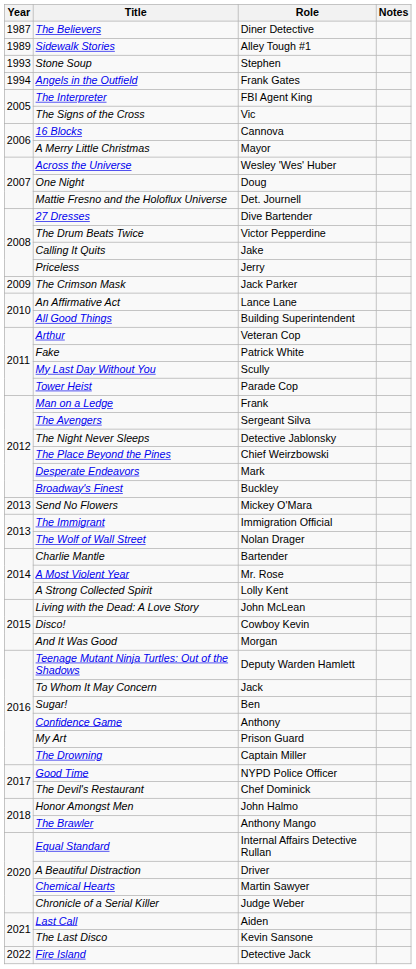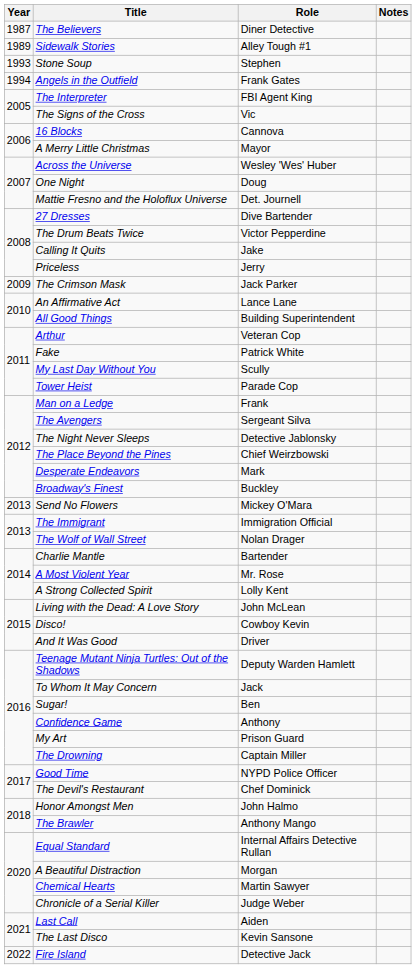 <table class="wikitable sortable">
 <tr>
 <th>Year</th>
 <th>Title</th>
 <th>Role</th>
 <th>Notes</th>
 </tr>
 <tr>
 <td>1987</td>
 <td><em><a href='#'>The Believers</a></em></td>
 <td>Diner Detective</td>
 <td></td>
 </tr>
 <tr>
 <td>1989</td>
 <td><em><a href='#'>Sidewalk Stories</a></em></td>
 <td>Alley Tough #1</td>
 <td></td>
 </tr>
 <tr>
 <td>1993</td>
 <td><em>Stone Soup</em></td>
 <td>Stephen</td>
 <td></td>
 </tr>
 <tr>
 <td>1994</td>
 <td><a href='#'><em>Angels in the Outfield</em></a></td>
 <td>Frank Gates</td>
 <td></td>
 </tr>
 <tr>
 <td rowspan=2>2005</td>
 <td><em><a href='#'>The Interpreter</a></em></td>
 <td>FBI Agent King</td>
 <td></td>
 </tr>
 <tr>
 <td><em>The Signs of the Cross</em></td>
 <td>Vic</td>
 <td></td>
 </tr>
 <tr>
 <td rowspan=2>2006</td>
 <td><em><a href='#'>16 Blocks</a></em></td>
 <td>Cannova</td>
 <td></td>
 </tr>
 <tr>
 <td><em>A Merry Little Christmas</em></td>
 <td>Mayor</td>
 <td></td>
 </tr>
 <tr>
 <td rowspan=3>2007</td>
 <td><a href='#'><em>Across the Universe</em></a></td>
 <td>Wesley 'Wes' Huber</td>
 <td></td>
 </tr>
 <tr>
 <td><em>One Night</em></td>
 <td>Doug</td>
 <td></td>
 </tr>
 <tr>
 <td><em>Mattie Fresno and the Holoflux Universe</em></td>
 <td>Det. Journell</td>
 <td></td>
 </tr>
 <tr>
 <td rowspan=4>2008</td>
 <td><em><a href='#'>27 Dresses</a></em></td>
 <td>Dive Bartender</td>
 <td></td>
 </tr>
 <tr>
 <td><em>The Drum Beats Twice</em></td>
 <td>Victor Pepperdine</td>
 <td></td>
 </tr>
 <tr>
 <td><em>Calling It Quits</em></td>
 <td>Jake</td>
 <td></td>
 </tr>
 <tr>
 <td><em>Priceless</em></td>
 <td>Jerry</td>
 <td></td>
 </tr>
 <tr>
 <td>2009</td>
 <td><em>The Crimson Mask</em></td>
 <td>Jack Parker</td>
 <td></td>
 </tr>
 <tr>
 <td rowspan=2>2010</td>
 <td><em>An Affirmative Act</em></td>
 <td>Lance Lane</td>
 <td></td>
 </tr>
 <tr>
 <td><a href='#'><em>All Good Things</em></a></td>
 <td>Building Superintendent</td>
 <td></td>
 </tr>
 <tr>
 <td rowspan=4>2011</td>
 <td><a href='#'><em>Arthur</em></a></td>
 <td>Veteran Cop</td>
 <td></td>
 </tr>
 <tr>
 <td><em>Fake</em></td>
 <td>Patrick White</td>
 <td></td>
 </tr>
 <tr>
 <td><em><a href='#'>My Last Day Without You</a></em></td>
 <td>Scully</td>
 <td></td>
 </tr>
 <tr>
 <td><em><a href='#'>Tower Heist</a></em></td>
 <td>Parade Cop</td>
 <td></td>
 </tr>
 <tr>
 <td rowspan=6>2012</td>
 <td><em><a href='#'>Man on a Ledge</a></em></td>
 <td>Frank</td>
 <td></td>
 </tr>
 <tr>
 <td><a href='#'><em>The Avengers</em></a></td>
 <td>Sergeant Silva</td>
 <td></td>
 </tr>
 <tr>
 <td><em>The Night Never Sleeps</em></td>
 <td>Detective Jablonsky</td>
 <td></td>
 </tr>
 <tr>
 <td><em><a href='#'>The Place Beyond the Pines</a></em></td>
 <td>Chief Weirzbowski</td>
 <td></td>
 </tr>
 <tr>
 <td><em><a href='#'>Desperate Endeavors</a></em></td>
 <td>Mark</td>
 <td></td>
 </tr>
 <tr>
 <td><em><a href='#'>Broadway's Finest</a></em></td>
 <td>Buckley</td>
 <td></td>
 </tr>
 <tr>
 <td>2013</td>
 <td><em>Send No Flowers</em></td>
 <td>Mickey O'Mara</td>
 <td></td>
 </tr>
 <tr>
 <td rowspan=2>2013</td>
 <td><a href='#'><em>The Immigrant</em></a></td>
 <td>Immigration Official</td>
 <td></td>
 </tr>
 <tr>
 <td><a href='#'><em>The Wolf of Wall Street</em></a></td>
 <td>Nolan Drager</td>
 <td></td>
 </tr>
 <tr>
 <td rowspan=3>2014</td>
 <td><em>Charlie Mantle</em></td>
 <td>Bartender</td>
 <td></td>
 </tr>
 <tr>
 <td><em><a href='#'>A Most Violent Year</a></em></td>
 <td>Mr. Rose</td>
 <td></td>
 </tr>
 <tr>
 <td><em>A Strong Collected Spirit</em></td>
 <td>Lolly Kent</td>
 <td></td>
 </tr>
 <tr>
 <td rowspan=3>2015</td>
 <td><em>Living with the Dead: A Love Story</em></td>
 <td>John McLean</td>
 <td></td>
 </tr>
 <tr>
 <td><em>Disco!</em></td>
 <td>Cowboy Kevin</td>
 <td></td>
 </tr>
 <tr>
 <td><em>And It Was Good</em></td>
-<td>Morgan</td>
+<td>Driver</td>
 <td></td>
 </tr>
 <tr>
 <td rowspan=6>2016</td>
 <td><em><a href='#'>Teenage Mutant Ninja Turtles: Out of the Shadows</a></em></td>
 <td>Deputy Warden Hamlett</td>
 <td></td>
 </tr>
 <tr>
 <td><em>To Whom It May Concern</em></td>
 <td>Jack</td>
 <td></td>
 </tr>
 <tr>
 <td><em>Sugar!</em></td>
 <td>Ben</td>
 <td></td>
 </tr>
 <tr>
 <td><em><a href='#'>Confidence Game</a></em></td>
 <td>Anthony</td>
 <td></td>
 </tr>
 <tr>
 <td><em>My Art</em></td>
 <td>Prison Guard</td>
 <td></td>
 </tr>
 <tr>
 <td><a href='#'><em>The Drowning</em></a></td>
 <td>Captain Miller</td>
 <td></td>
 </tr>
 <tr>
 <td rowspan=2>2017</td>
 <td><a href='#'><em>Good Time</em></a></td>
 <td>NYPD Police Officer</td>
 <td></td>
 </tr>
 <tr>
 <td><em>The Devil's Restaurant</em></td>
 <td>Chef Dominick</td>
 <td></td>
 </tr>
 <tr>
 <td rowspan=2>2018</td>
 <td><em>Honor Amongst Men</em></td>
 <td>John Halmo</td>
 <td></td>
 </tr>
 <tr>
 <td><em><a href='#'>The Brawler</a></em></td>
 <td>Anthony Mango</td>
 <td></td>
 </tr>
 <tr>
 <td rowspan=4>2020</td>
 <td><em><a href='#'>Equal Standard</a></em></td>
 <td>Internal Affairs Detective Rullan</td>
 <td></td>
 </tr>
 <tr>
 <td><em>A Beautiful Distraction</em></td>
-<td>Driver</td>
+<td>Morgan</td>
 <td></td>
 </tr>
 <tr>
 <td><em><a href='#'>Chemical Hearts</a></em></td>
 <td>Martin Sawyer</td>
 <td></td>
 </tr>
 <tr>
 <td><em>Chronicle of a Serial Killer</em></td>
 <td>Judge Weber</td>
 <td></td>
 </tr>
 <tr>
 <td rowspan=2>2021</td>
 <td><a href='#'><em>Last Call</em></a></td>
 <td>Aiden</td>
 <td></td>
 </tr>
 <tr>
 <td><em>The Last Disco</em></td>
 <td>Kevin Sansone</td>
 <td></td>
 </tr>
 <tr>
 <td>2022</td>
 <td><a href='#'><em>Fire Island</em></a></td>
 <td>Detective Jack</td>
 <td></td>
 </tr>
 </table>
